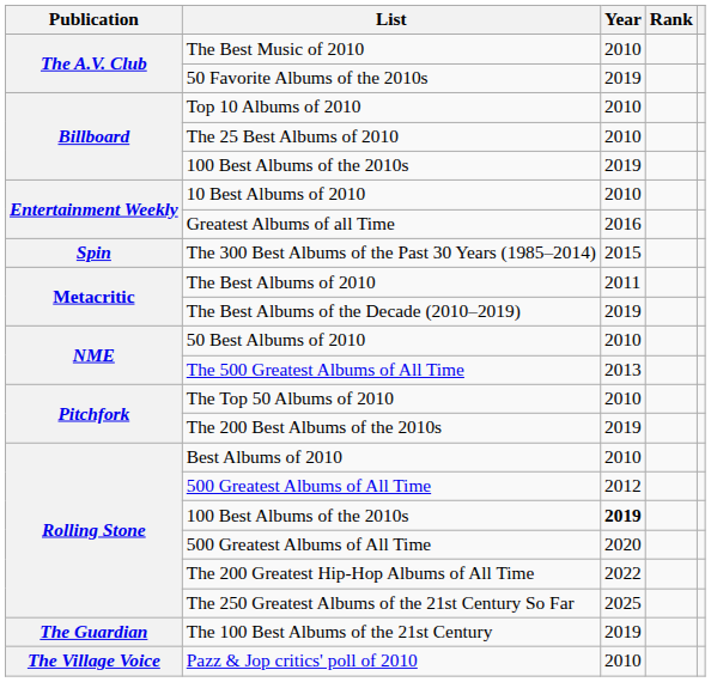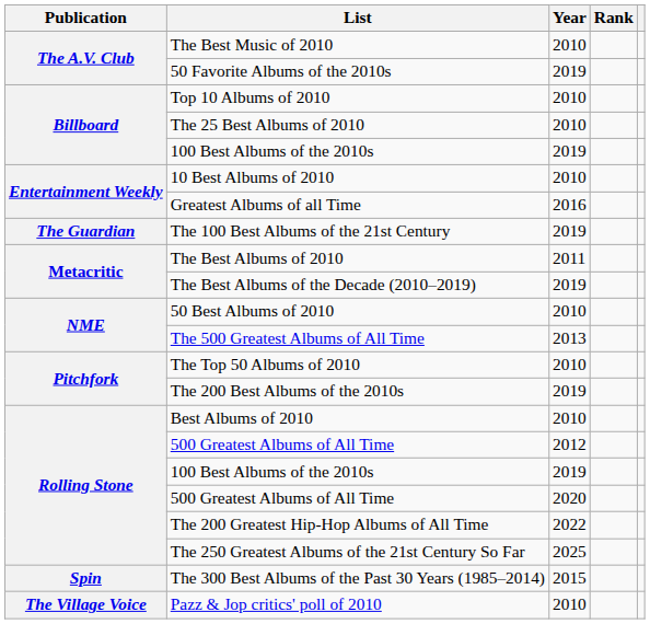 <table class="wikitable sortable plainrowheaders" style="border:none; margin:0;">
 <tr>
 <th scope="col">Publication</th>
 <th scope="col" class="unsortable">List</th>
 <th scope="col" data-sort-type="number">Year</th>
 <th scope="col" data-sort-type="number">Rank</th>
 <th scope="col" class="unsortable"></th>
 </tr>
 <tr>
 <th scope="row" rowspan="2"><em><a href='#'>The A.V. Club</a></em></th>
 <td>The Best Music of 2010</td>
 <td>2010</td>
 <td></td>
 <td></td>
 </tr>
 <tr>
 <td>50 Favorite Albums of the 2010s</td>
 <td>2019</td>
 <td></td>
 <td></td>
 </tr>
 <tr>
 <th scope="row" rowspan="3"><em><a href='#'>Billboard</a></em></th>
 <td>Top 10 Albums of 2010</td>
 <td>2010</td>
 <td></td>
 <td></td>
 </tr>
 <tr>
 <td>The 25 Best Albums of 2010</td>
 <td>2010</td>
 <td></td>
 <td></td>
 </tr>
 <tr>
 <td>100 Best Albums of the 2010s</td>
 <td>2019</td>
 <td></td>
 <td></td>
 </tr>
 <tr>
 <th scope="row" rowspan="2"><em><a href='#'>Entertainment Weekly</a></em></th>
 <td>10 Best Albums of 2010</td>
 <td>2010</td>
 <td></td>
 <td></td>
 </tr>
 <tr>
 <td>Greatest Albums of all Time</td>
 <td>2016</td>
 <td></td>
 <td></td>
 </tr>
 <tr>
-<th scope="row"><em><a href='#'>Spin</a></em></th>
-<td>The 300 Best Albums of the Past 30 Years (1985–2014)</td>
-<td>2015</td>
+<th scope="row"><em><a href='#'>The Guardian</a></em></th>
+<td>The 100 Best Albums of the 21st Century</td>
+<td>2019</td>
 <td></td>
 <td></td>
 </tr>
 <tr>
 <th scope="row" rowspan="2"><a href='#'>Metacritic</a></th>
 <td>The Best Albums of 2010</td>
 <td>2011</td>
 <td></td>
 <td></td>
 </tr>
 <tr>
 <td>The Best Albums of the Decade (2010–2019)</td>
 <td>2019</td>
 <td></td>
 <td></td>
 </tr>
 <tr>
 <th scope="row" rowspan="2"><em><a href='#'>NME</a></em></th>
 <td>50 Best Albums of 2010</td>
 <td>2010</td>
 <td></td>
 <td></td>
 </tr>
 <tr>
 <td><a href='#'>The 500 Greatest Albums of All Time</a></td>
 <td>2013</td>
 <td></td>
 <td></td>
 </tr>
 <tr>
 <th scope="row" rowspan="2"><em><a href='#'>Pitchfork</a></em></th>
 <td>The Top 50 Albums of 2010</td>
 <td>2010</td>
 <td></td>
 <td></td>
 </tr>
 <tr>
 <td>The 200 Best Albums of the 2010s</td>
 <td>2019</td>
 <td></td>
 <td></td>
 </tr>
 <tr>
 <th scope="row" rowspan="6"><em><a href='#'>Rolling Stone</a></em></th>
 <td>Best Albums of 2010</td>
 <td>2010</td>
 <td></td>
 <td></td>
 </tr>
 <tr>
 <td><a href='#'>500 Greatest Albums of All Time</a></td>
 <td>2012</td>
 <td></td>
 <td></td>
 </tr>
 <tr>
 <td>100 Best Albums of the 2010s</td>
-<td><strong>2019</strong></td>
+<td>2019</td>
 <td></td>
 <td></td>
 </tr>
 <tr>
 <td>500 Greatest Albums of All Time</td>
 <td>2020</td>
 <td></td>
 <td></td>
 </tr>
 <tr>
 <td>The 200 Greatest Hip-Hop Albums of All Time</td>
 <td>2022</td>
 <td></td>
 <td></td>
 </tr>
 <tr>
 <td>The 250 Greatest Albums of the 21st Century So Far</td>
 <td>2025</td>
 <td></td>
 <td></td>
 </tr>
 <tr>
-<th scope="row"><em><a href='#'>The Guardian</a></em></th>
-<td>The 100 Best Albums of the 21st Century</td>
-<td>2019</td>
+<th scope="row"><em><a href='#'>Spin</a></em></th>
+<td>The 300 Best Albums of the Past 30 Years (1985–2014)</td>
+<td>2015</td>
 <td></td>
 <td></td>
 </tr>
 <tr>
 <th scope="row"><em><a href='#'>The Village Voice</a></em></th>
 <td><a href='#'>Pazz & Jop critics' poll of 2010</a></td>
 <td>2010</td>
 <td></td>
 <td></td>
 </tr>
 </table>
